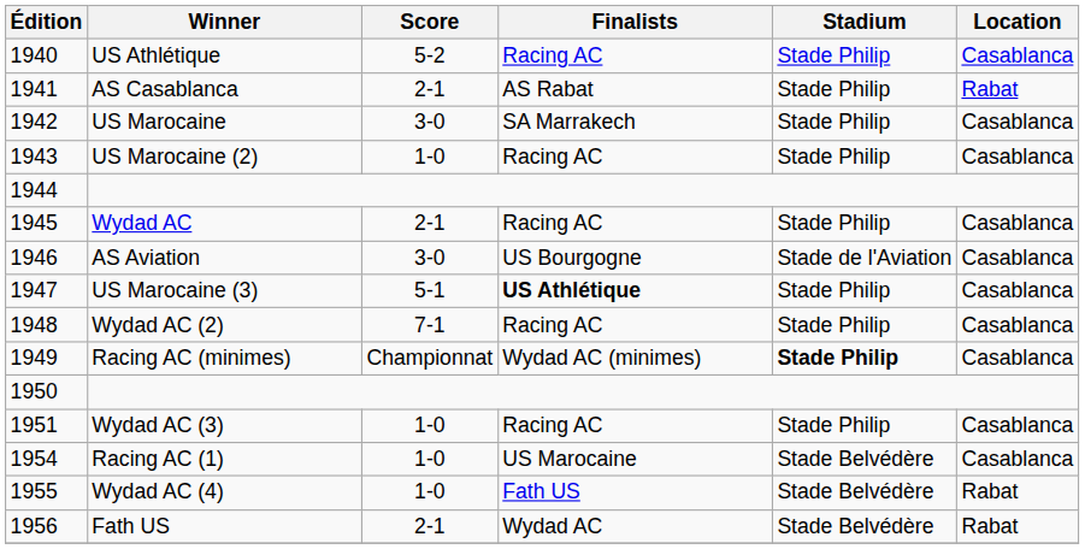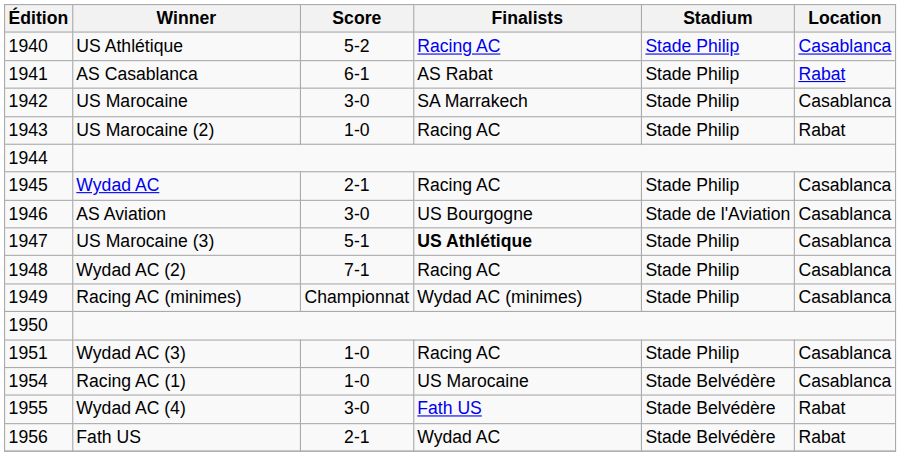 <table class="wikitable alternance">
 <tr>
 <th scope="col" width=>Édition</th>
 <th scope="col" width=200>Winner</th>
 <th scope="col" width=>Score</th>
 <th scope="col" width=200>Finalists</th>
 <th scope="col" width=>Stadium</th>
 <th scope="col" width=>Location</th>
 </tr>
 <tr>
 <td>1940</td>
 <td>US Athlétique</td>
 <td align=center>5-2</td>
 <td><a href='#'>Racing AC</a></td>
 <td><a href='#'>Stade Philip</a></td>
 <td><a href='#'>Casablanca</a></td>
 </tr>
 <tr>
 <td>1941</td>
 <td>AS Casablanca</td>
-<td align=center>2-1</td>
+<td align=center>6-1</td>
 <td>AS Rabat</td>
 <td>Stade Philip</td>
 <td><a href='#'>Rabat</a></td>
 </tr>
 <tr>
 <td>1942</td>
 <td>US Marocaine</td>
 <td align=center>3-0</td>
 <td>SA Marrakech</td>
 <td>Stade Philip</td>
 <td>Casablanca</td>
 </tr>
 <tr>
 <td>1943</td>
 <td>US Marocaine (2)</td>
 <td align=center>1-0</td>
 <td>Racing AC</td>
 <td>Stade Philip</td>
-<td>Casablanca</td>
+<td>Rabat</td>
 </tr>
 <tr>
 <td>1944</td>
 <td colspan=5 rowspan=1></td>
 </tr>
 <tr>
 <td>1945</td>
 <td><a href='#'>Wydad AC</a></td>
 <td align=center>2-1</td>
 <td>Racing AC</td>
 <td>Stade Philip</td>
 <td>Casablanca</td>
 </tr>
 <tr>
 <td>1946</td>
 <td>AS Aviation</td>
 <td align=center>3-0</td>
 <td>US Bourgogne</td>
 <td>Stade de l'Aviation</td>
 <td>Casablanca</td>
 </tr>
 <tr>
 <td>1947</td>
 <td>US Marocaine (3)</td>
 <td align=center>5-1</td>
 <td><strong>US Athlétique</strong></td>
 <td>Stade Philip</td>
 <td>Casablanca</td>
 </tr>
 <tr>
 <td>1948</td>
 <td>Wydad AC (2)</td>
 <td align=center>7-1</td>
 <td>Racing AC</td>
 <td>Stade Philip</td>
 <td>Casablanca</td>
 </tr>
 <tr>
 <td>1949</td>
 <td>Racing AC (minimes)</td>
 <td align=center>Championnat</td>
 <td>Wydad AC (minimes)</td>
-<td><strong>Stade Philip</strong></td>
+<td>Stade Philip</td>
 <td>Casablanca</td>
 </tr>
 <tr>
 <td>1950</td>
 <td colspan=5 rowspan=1></td>
 </tr>
 <tr>
 <td>1951</td>
 <td>Wydad AC (3)</td>
 <td align=center>1-0</td>
 <td>Racing AC</td>
 <td>Stade Philip</td>
 <td>Casablanca</td>
 </tr>
 <tr>
 <td>1954</td>
 <td>Racing AC (1)</td>
 <td align=center>1-0</td>
 <td>US Marocaine</td>
 <td>Stade Belvédère</td>
 <td>Casablanca</td>
 </tr>
 <tr>
 <td>1955</td>
 <td>Wydad AC (4)</td>
-<td align=center>1-0</td>
+<td align=center>3-0</td>
 <td><a href='#'>Fath US</a></td>
 <td>Stade Belvédère</td>
 <td>Rabat</td>
 </tr>
 <tr>
 <td>1956</td>
 <td>Fath US</td>
 <td align=center>2-1</td>
 <td>Wydad AC</td>
 <td>Stade Belvédère</td>
 <td>Rabat</td>
 </tr>
 <tr>
 </tr>
 </table>
